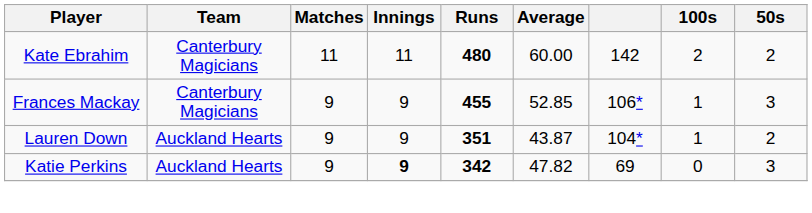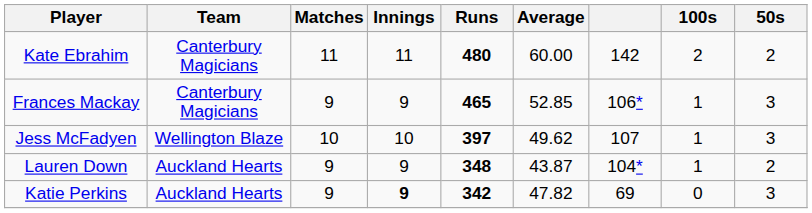 <table class="wikitable" style="text-align:center;">
 <tr>
 <th width=125>Player</th>
 <th width=125>Team</th>
 <th width=60>Matches</th>
 <th width=60>Innings</th>
 <th width=60>Runs</th>
 <th width=60>Average</th>
 <th width=60></th>
 <th width=60>100s</th>
 <th width=60>50s</th>
 </tr>
 <tr>
 <td><a href='#'>Kate Ebrahim</a></td>
 <td><a href='#'>Canterbury Magicians</a></td>
 <td>11</td>
 <td>11</td>
 <td><strong>480</strong></td>
 <td>60.00</td>
 <td>142</td>
 <td>2</td>
 <td>2</td>
 </tr>
 <tr>
 <td><a href='#'>Frances Mackay</a></td>
 <td><a href='#'>Canterbury Magicians</a></td>
 <td>9</td>
 <td>9</td>
-<td><strong>455</strong></td>
+<td><strong>465</strong></td>
 <td>52.85</td>
 <td>106<a href='#'>*</a></td>
+<td>1</td>
+<td>3</td>
+</tr>
+<tr>
+<td><a href='#'>Jess McFadyen</a></td>
+<td><a href='#'>Wellington Blaze</a></td>
+<td>10</td>
+<td>10</td>
+<td><strong>397</strong></td>
+<td>49.62</td>
+<td>107</td>
 <td>1</td>
 <td>3</td>
 </tr>
 <tr>
 <td><a href='#'>Lauren Down</a></td>
 <td><a href='#'>Auckland Hearts</a></td>
 <td>9</td>
 <td>9</td>
-<td><strong>351</strong></td>
+<td><strong>348</strong></td>
 <td>43.87</td>
 <td>104<a href='#'>*</a></td>
 <td>1</td>
 <td>2</td>
 </tr>
 <tr>
 <td><a href='#'>Katie Perkins</a></td>
 <td><a href='#'>Auckland Hearts</a></td>
 <td>9</td>
 <td><strong>9</strong></td>
 <td><strong>342</strong></td>
 <td>47.82</td>
 <td>69</td>
 <td>0</td>
 <td>3</td>
 </tr>
 <tr>
 </tr>
 </table>
